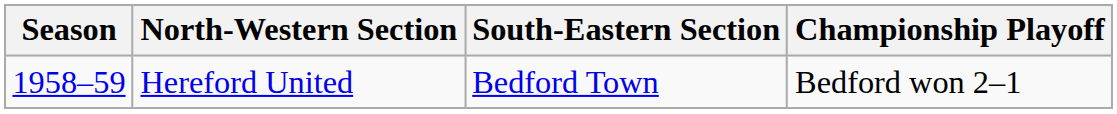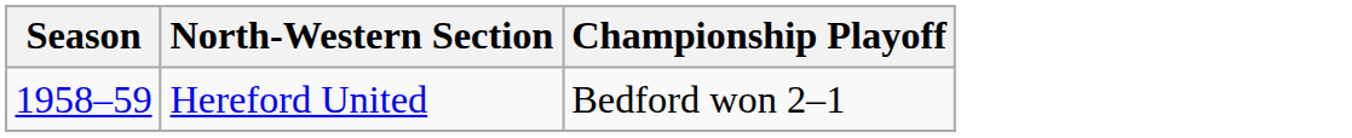 <table class="wikitable" style="text-align: left">
 <tr>
 <th>Season</th>
 <th>North-Western Section</th>
-<th>South-Eastern Section</th>
 <th>Championship Playoff</th>
 </tr>
 <tr>
 <td><a href='#'>1958–59</a></td>
 <td><a href='#'>Hereford United</a></td>
-<td><a href='#'>Bedford Town</a></td>
 <td>Bedford won 2–1</td>
 </tr>
 </table>
